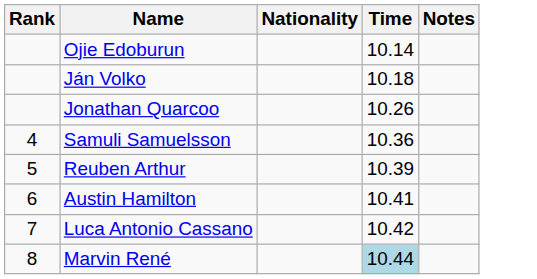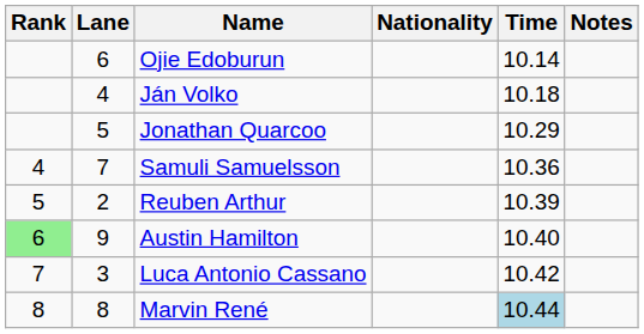 <table class="wikitable sortable" style="text-align:center">
 <tr>
 <th>Rank</th>
+<th>Lane</th>
 <th>Name</th>
 <th>Nationality</th>
 <th>Time</th>
 <th>Notes</th>
 </tr>
 <tr>
 <td></td>
+<td>6</td>
 <td align=left><a href='#'>Ojie Edoburun</a></td>
 <td align=left></td>
 <td>10.14</td>
 <td></td>
 </tr>
 <tr>
 <td></td>
+<td>4</td>
 <td align=left><a href='#'>Ján Volko</a></td>
 <td align=left></td>
 <td>10.18</td>
 <td></td>
 </tr>
 <tr>
 <td></td>
+<td>5</td>
 <td align=left><a href='#'>Jonathan Quarcoo</a></td>
 <td align=left></td>
-<td>10.26</td>
+<td>10.29</td>
 <td></td>
 </tr>
 <tr>
 <td>4</td>
+<td>7</td>
 <td align=left><a href='#'>Samuli Samuelsson</a></td>
 <td align=left></td>
 <td>10.36</td>
 <td></td>
 </tr>
 <tr>
 <td>5</td>
+<td>2</td>
 <td align=left><a href='#'>Reuben Arthur</a></td>
 <td align=left></td>
 <td>10.39</td>
 <td></td>
 </tr>
 <tr>
-<td>6</td>
+<td style="background: lightgreen;">6</td>
+<td>9</td>
 <td align=left><a href='#'>Austin Hamilton</a></td>
 <td align=left></td>
-<td>10.41</td>
+<td>10.40</td>
 <td></td>
 </tr>
 <tr>
 <td>7</td>
+<td>3</td>
 <td align=left><a href='#'>Luca Antonio Cassano</a></td>
 <td align=left></td>
 <td>10.42</td>
 <td></td>
 </tr>
 <tr>
 <td>8</td>
+<td>8</td>
 <td align=left><a href='#'>Marvin René</a></td>
 <td align=left></td>
 <td style="background: lightblue;">10.44</td>
 <td></td>
 </tr>
 </table>
